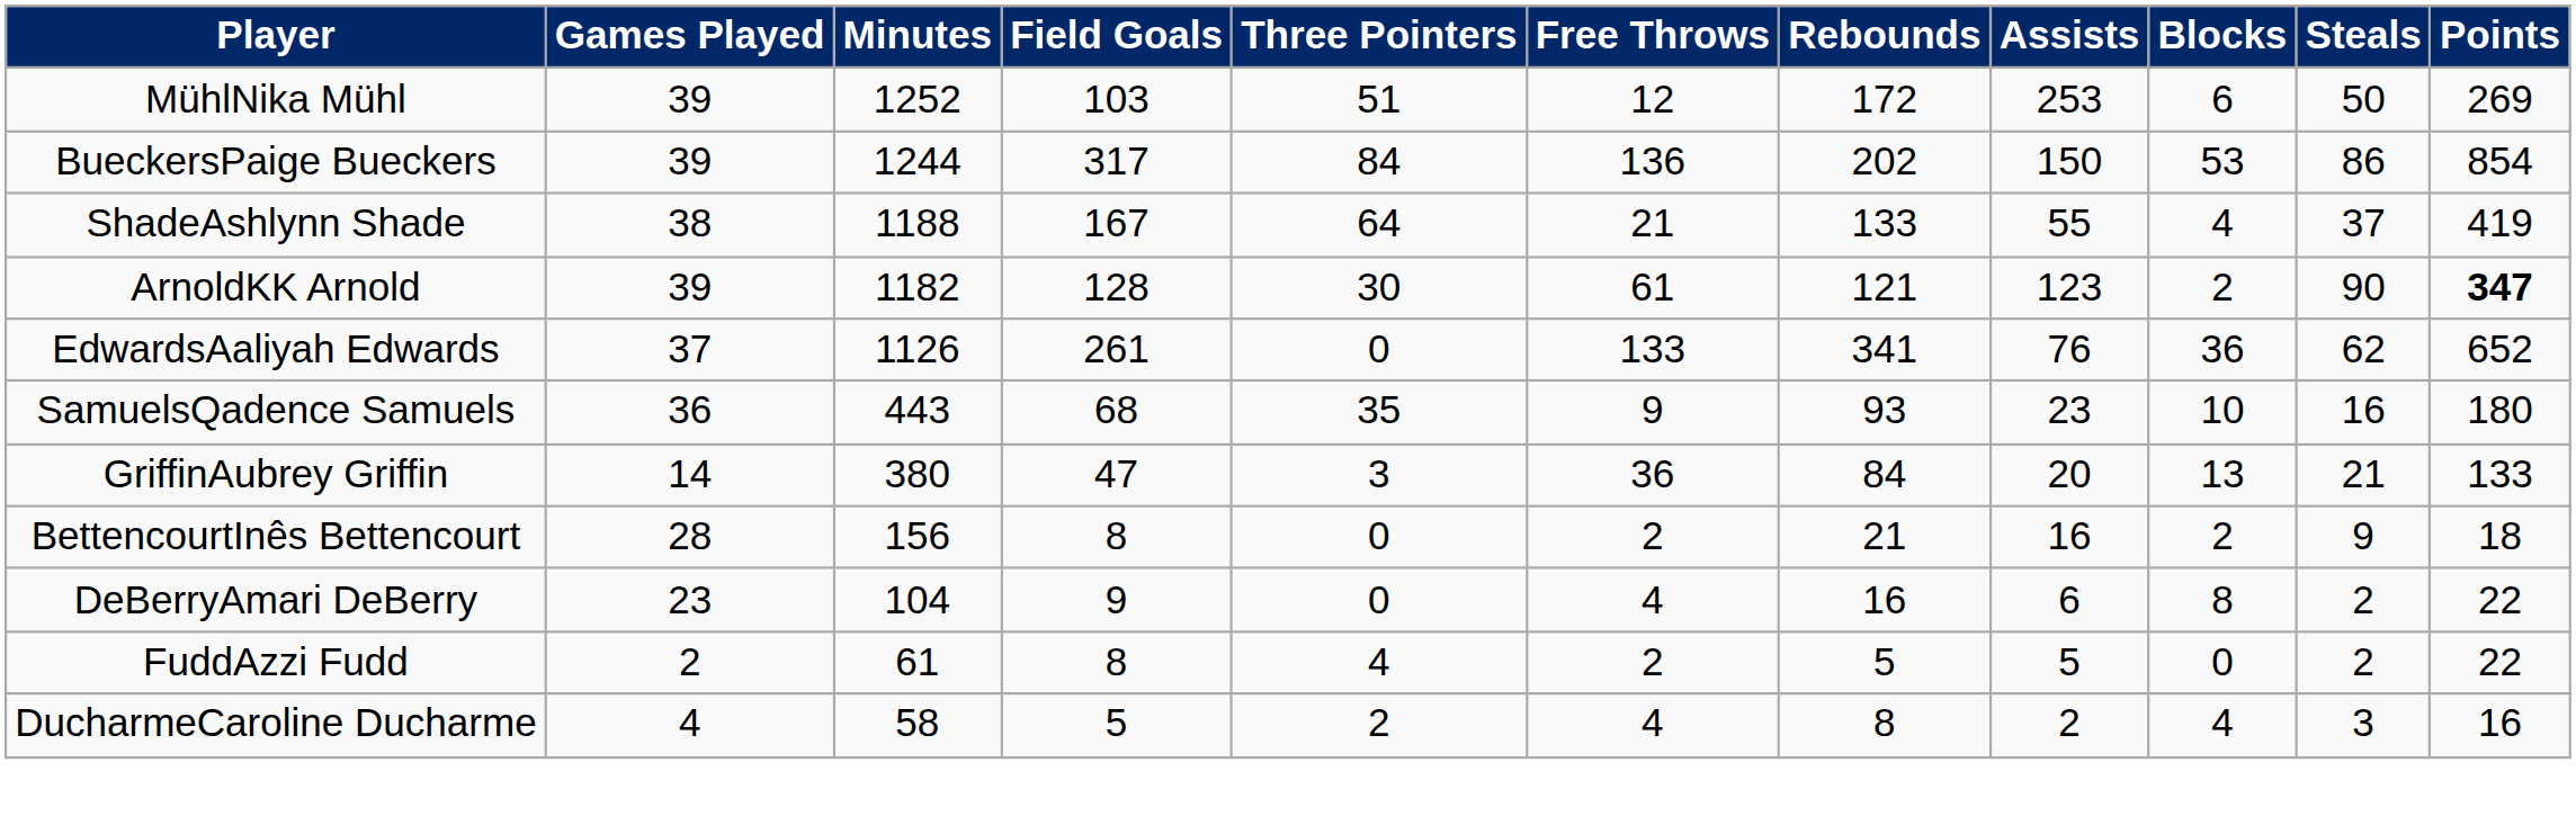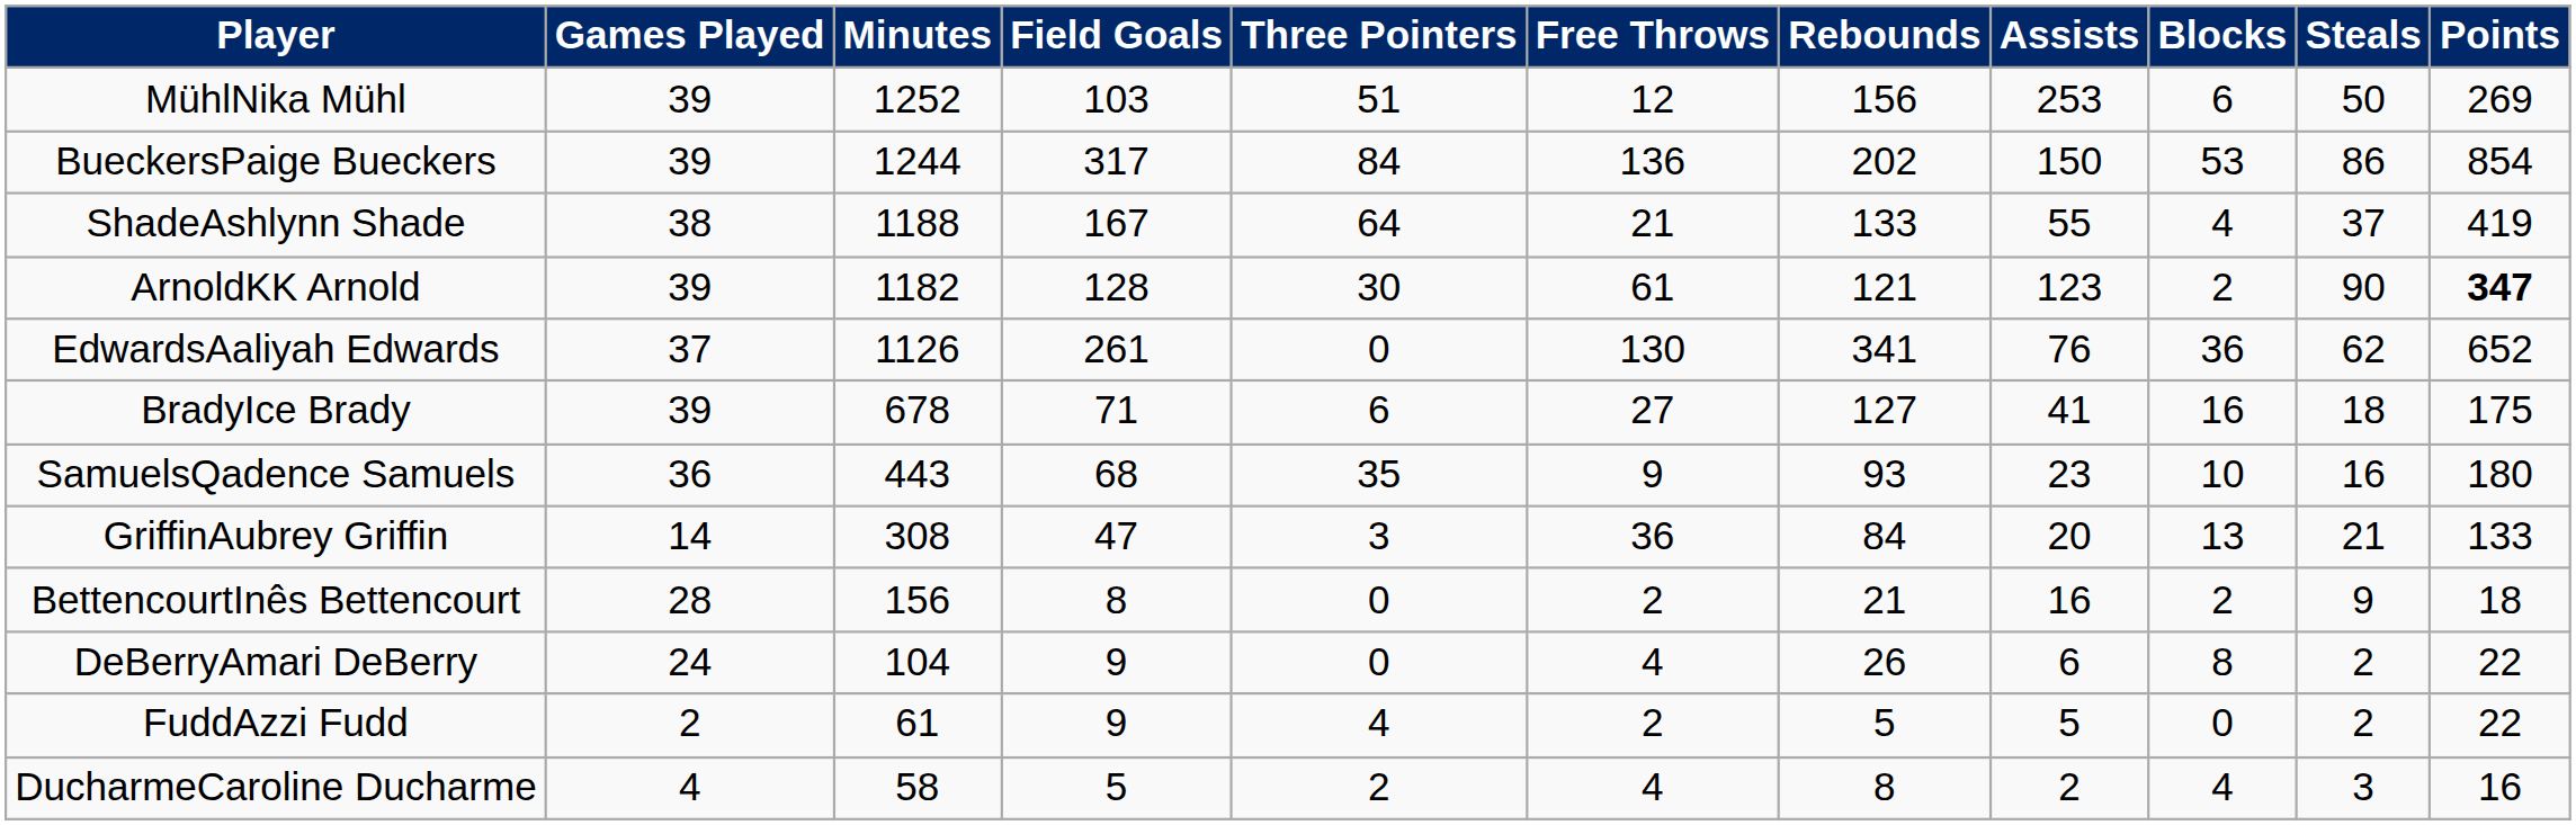 <table class="wikitable sortable">
 <tr align="center"  style="background:#002868;color:#FFFFFF;">
 <td><strong>Player</strong></td>
 <td><strong>Games Played</strong></td>
 <td><strong>Minutes</strong></td>
 <td><strong>Field Goals</strong></td>
 <td><strong>Three Pointers</strong></td>
 <td><strong>Free Throws</strong></td>
 <td><strong>Rebounds</strong></td>
 <td><strong>Assists</strong></td>
 <td><strong>Blocks</strong></td>
 <td><strong>Steals</strong></td>
 <td><strong>Points</strong></td>
 </tr>
 <tr align="center" bgcolor="">
 <td><span>Mühl</span>Nika Mühl</td>
 <td>39</td>
 <td>1252</td>
 <td>103</td>
 <td>51</td>
 <td>12</td>
-<td>172</td>
+<td>156</td>
 <td>253</td>
 <td>6</td>
 <td>50</td>
 <td>269</td>
 </tr>
 <tr align="center" bgcolor="">
 <td><span>Bueckers</span>Paige Bueckers</td>
 <td>39</td>
 <td>1244</td>
 <td>317</td>
 <td>84</td>
 <td>136</td>
 <td>202</td>
 <td>150</td>
 <td>53</td>
 <td>86</td>
 <td>854</td>
 </tr>
 <tr align="center" bgcolor="">
 <td><span>Shade</span>Ashlynn Shade</td>
 <td>38</td>
 <td>1188</td>
 <td>167</td>
 <td>64</td>
 <td>21</td>
 <td>133</td>
 <td>55</td>
 <td>4</td>
 <td>37</td>
 <td>419</td>
 </tr>
 <tr align="center" bgcolor="">
 <td><span>Arnold</span>KK Arnold</td>
 <td>39</td>
 <td>1182</td>
 <td>128</td>
 <td>30</td>
 <td>61</td>
 <td>121</td>
 <td>123</td>
 <td>2</td>
 <td>90</td>
 <td><strong>347</strong></td>
 </tr>
 <tr align="center" bgcolor="">
 <td><span>Edwards</span>Aaliyah Edwards</td>
 <td>37</td>
 <td>1126</td>
 <td>261</td>
 <td>0</td>
-<td>133</td>
+<td>130</td>
 <td>341</td>
 <td>76</td>
 <td>36</td>
 <td>62</td>
 <td>652</td>
+</tr>
+<tr align="center" bgcolor="">
+<td><span>Brady</span>Ice Brady</td>
+<td>39</td>
+<td>678</td>
+<td>71</td>
+<td>6</td>
+<td>27</td>
+<td>127</td>
+<td>41</td>
+<td>16</td>
+<td>18</td>
+<td>175</td>
 </tr>
 <tr align="center" bgcolor="">
 <td><span>Samuels</span>Qadence Samuels</td>
 <td>36</td>
 <td>443</td>
 <td>68</td>
 <td>35</td>
 <td>9</td>
 <td>93</td>
 <td>23</td>
 <td>10</td>
 <td>16</td>
 <td>180</td>
 </tr>
 <tr align="center" bgcolor="">
 <td><span>Griffin</span>Aubrey Griffin</td>
 <td>14</td>
-<td>380</td>
+<td>308</td>
 <td>47</td>
 <td>3</td>
 <td>36</td>
 <td>84</td>
 <td>20</td>
 <td>13</td>
 <td>21</td>
 <td>133</td>
 </tr>
 <tr align="center" bgcolor="">
 <td><span>Bettencourt</span>Inês Bettencourt</td>
 <td>28</td>
 <td>156</td>
 <td>8</td>
 <td>0</td>
 <td>2</td>
 <td>21</td>
 <td>16</td>
 <td>2</td>
 <td>9</td>
 <td>18</td>
 </tr>
 <tr align="center" bgcolor="">
 <td><span>DeBerry</span>Amari DeBerry</td>
-<td>23</td>
+<td>24</td>
 <td>104</td>
 <td>9</td>
 <td>0</td>
 <td>4</td>
-<td>16</td>
+<td>26</td>
 <td>6</td>
 <td>8</td>
 <td>2</td>
 <td>22</td>
 </tr>
 <tr align="center" bgcolor="">
 <td><span>Fudd</span>Azzi Fudd</td>
 <td>2</td>
 <td>61</td>
-<td>8</td>
+<td>9</td>
 <td>4</td>
 <td>2</td>
 <td>5</td>
 <td>5</td>
 <td>0</td>
 <td>2</td>
 <td>22</td>
 </tr>
 <tr align="center" bgcolor="">
 <td><span>Ducharme</span>Caroline Ducharme</td>
 <td>4</td>
 <td>58</td>
 <td>5</td>
 <td>2</td>
 <td>4</td>
 <td>8</td>
 <td>2</td>
 <td>4</td>
 <td>3</td>
 <td>16</td>
 </tr>
 </table>
